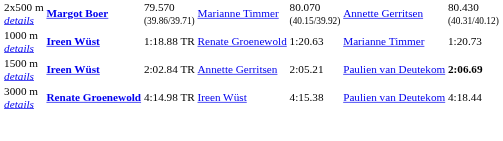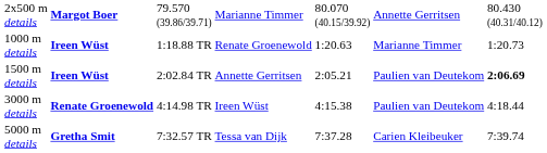 <table>
 <tr>
 <td>2x500 m<br><a href='#'><em>details</em></a></td>
 <td><strong><a href='#'>Margot Boer</a></strong></td>
 <td>79.570<br><small>(39.86/39.71)</small></td>
 <td><a href='#'>Marianne Timmer</a></td>
 <td>80.070<br><small>(40.15/39.92)</small></td>
 <td><a href='#'>Annette Gerritsen</a></td>
 <td>80.430<br><small>(40.31/40.12)</small></td>
 </tr>
 <tr>
 <td>1000 m<br><a href='#'><em>details</em></a></td>
 <td><strong><a href='#'>Ireen Wüst</a></strong></td>
 <td>1:18.88 TR</td>
 <td><a href='#'>Renate Groenewold</a></td>
 <td>1:20.63</td>
 <td><a href='#'>Marianne Timmer</a></td>
 <td>1:20.73</td>
 </tr>
 <tr>
 <td>1500 m<br><a href='#'><em>details</em></a></td>
 <td><strong><a href='#'>Ireen Wüst</a></strong></td>
 <td>2:02.84 TR</td>
 <td><a href='#'>Annette Gerritsen</a></td>
 <td>2:05.21</td>
 <td><a href='#'>Paulien van Deutekom</a></td>
 <td><strong>2:06.69</strong></td>
 </tr>
 <tr>
 <td>3000 m<br><a href='#'><em>details</em></a></td>
 <td><strong><a href='#'>Renate Groenewold</a></strong></td>
 <td>4:14.98 TR</td>
 <td><a href='#'>Ireen Wüst</a></td>
 <td>4:15.38</td>
 <td><a href='#'>Paulien van Deutekom</a></td>
 <td>4:18.44</td>
 </tr>
 <tr>
+<td>5000 m<br><a href='#'><em>details</em></a></td>
+<td><strong><a href='#'>Gretha Smit</a></strong></td>
+<td>7:32.57 TR</td>
+<td><a href='#'>Tessa van Dijk</a></td>
+<td>7:37.28</td>
+<td><a href='#'>Carien Kleibeuker</a></td>
+<td>7:39.74</td>
+</tr>
+<tr>
 </tr>
 </table>
